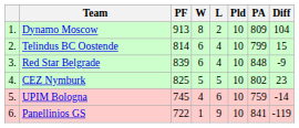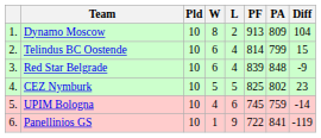 <table class=wikitable style="text-align:center">
 <tr>
 <th width=15></th>
 <th width=220>Team</th>
-<th width=20>PF</th>
+<th width=20>Pld</th>
 <th width=20>W</th>
 <th width=20>L</th>
-<th width=20>Pld</th>
+<th width=20>PF</th>
 <th width=20>PA</th>
 <th width=30>Diff</th>
 </tr>
 <tr style="background: #ccffcc;">
 <td>1.</td>
 <td align=left> <a href='#'>Dynamo Moscow</a></td>
-<td>913</td>
+<td>10</td>
 <td>8</td>
 <td>2</td>
-<td>10</td>
+<td>913</td>
 <td>809</td>
 <td>104</td>
 </tr>
 <tr style="background: #ccffcc;">
 <td>2.</td>
 <td align=left> <a href='#'>Telindus BC Oostende</a></td>
-<td>814</td>
+<td>10</td>
 <td>6</td>
 <td>4</td>
-<td>10</td>
+<td>814</td>
 <td>799</td>
 <td>15</td>
 </tr>
 <tr style="background: #ccffcc;">
 <td>3.</td>
 <td align=left> <a href='#'>Red Star Belgrade</a></td>
-<td>839</td>
+<td>10</td>
 <td>6</td>
 <td>4</td>
-<td>10</td>
+<td>839</td>
 <td>848</td>
 <td>-9</td>
 </tr>
 <tr style="background: #ccffcc;">
 <td>4.</td>
 <td align=left> <a href='#'>CEZ Nymburk</a></td>
-<td>825</td>
+<td>10</td>
 <td>5</td>
 <td>5</td>
-<td>10</td>
+<td>825</td>
 <td>802</td>
 <td>23</td>
 </tr>
 <tr style="background: #ffcccc;">
 <td>5.</td>
 <td align=left> <a href='#'>UPIM Bologna</a></td>
-<td>745</td>
+<td>10</td>
 <td>4</td>
 <td>6</td>
-<td>10</td>
+<td>745</td>
 <td>759</td>
 <td>-14</td>
 </tr>
 <tr style="background: #ffcccc;">
 <td>6.</td>
 <td align=left> <a href='#'>Panellinios GS</a></td>
-<td>722</td>
+<td>10</td>
 <td>1</td>
 <td>9</td>
-<td>10</td>
+<td>722</td>
 <td>841</td>
 <td>-119</td>
 </tr>
 </table>
